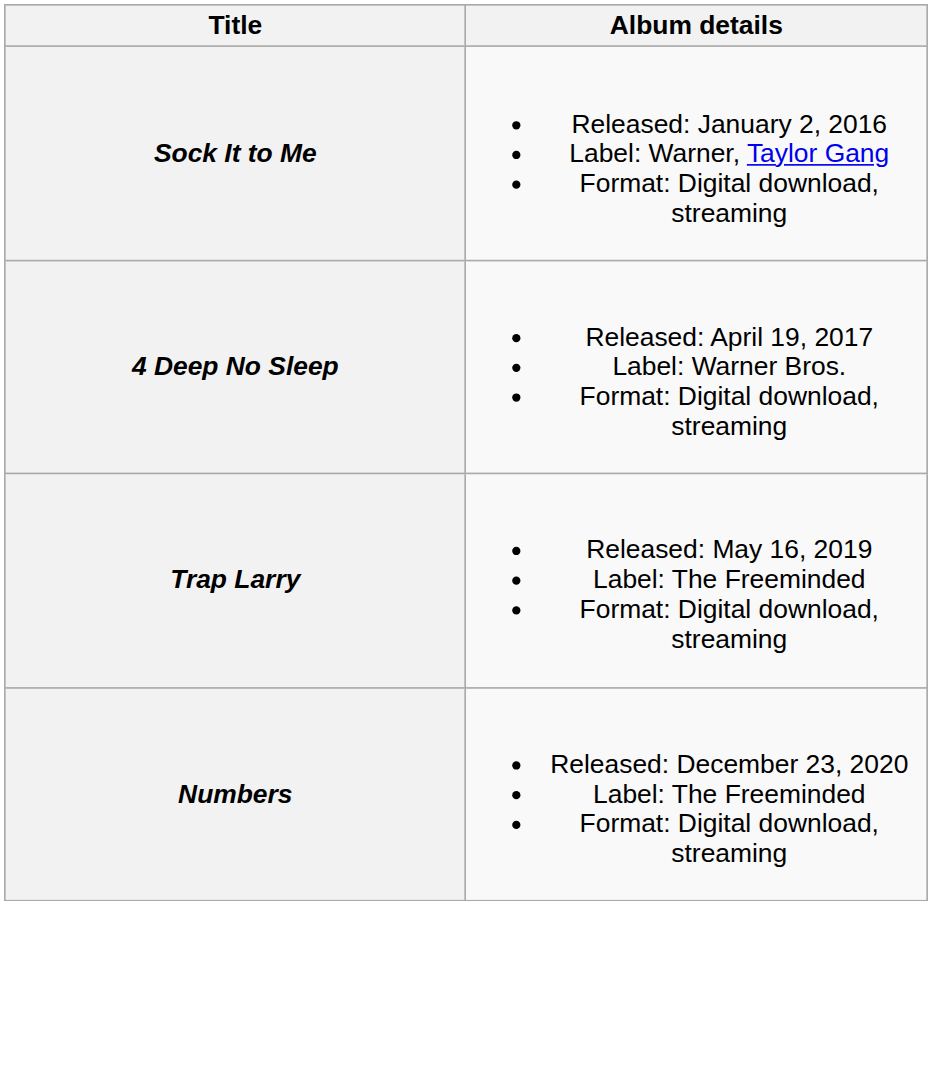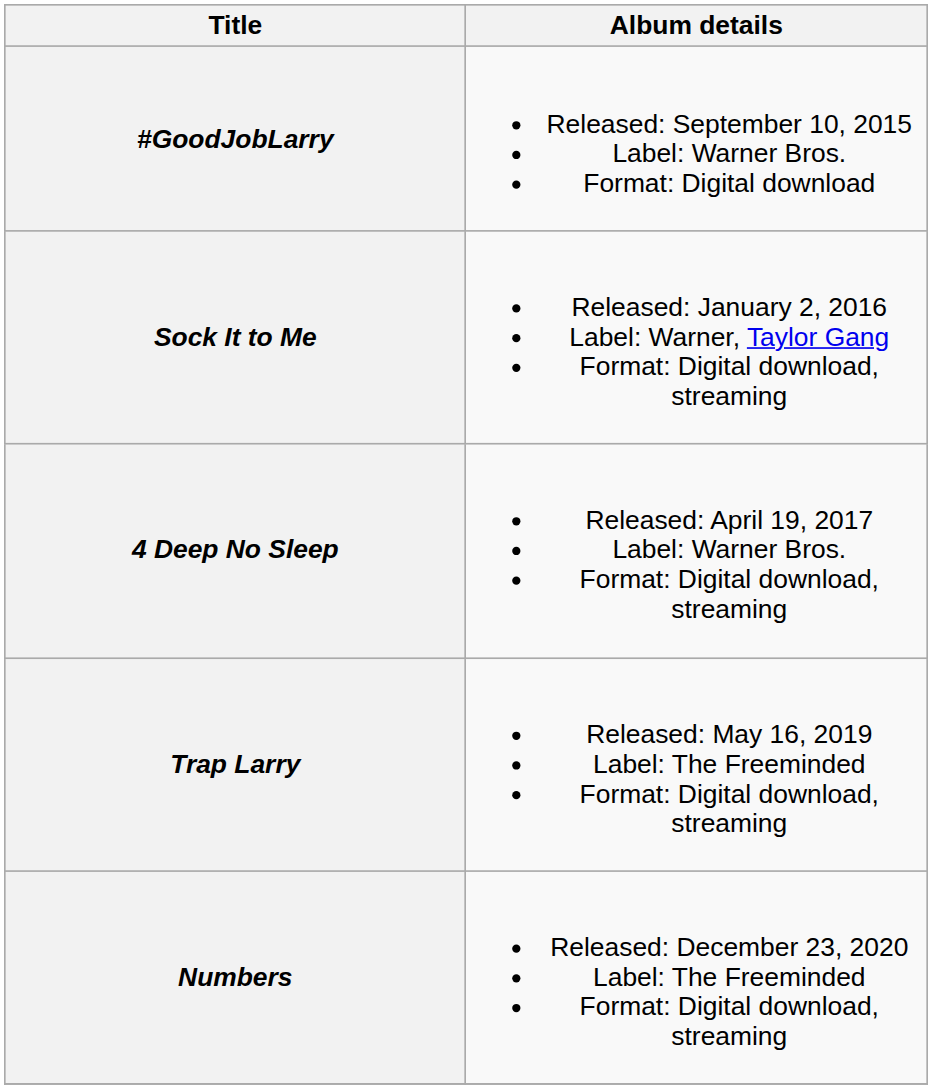 <table class="wikitable plainrowheaders" style="text-align:center;">
 <tr>
 <th scope="col" style="width:17em;">Title</th>
 <th scope="col" style="width:17em;">Album details</th>
+</tr>
+<tr>
+<th scope="row"><em>#GoodJobLarry</em></th>
+<td><br><ul><li>Released: September 10, 2015</li><li>Label: Warner Bros.</li><li>Format: Digital download</li></ul></td>
 </tr>
 <tr>
 <th scope="row"><em>Sock It to Me</em><br></th>
 <td><br><ul><li>Released: January 2, 2016</li><li>Label: Warner, <a href='#'>Taylor Gang</a></li><li>Format: Digital download, streaming</li></ul></td>
 </tr>
 <tr>
 <th scope="row"><em>4 Deep No Sleep</em></th>
 <td><br><ul><li>Released: April 19, 2017</li><li>Label: Warner Bros.</li><li>Format: Digital download, streaming</li></ul></td>
 </tr>
 <tr>
 <th scope="row"><em>Trap Larry</em></th>
 <td><br><ul><li>Released: May 16, 2019</li><li>Label: The Freeminded</li><li>Format: Digital download, streaming</li></ul></td>
 </tr>
 <tr>
 <th scope="row"><em>Numbers</em></th>
 <td><br><ul><li>Released: December 23, 2020</li><li>Label: The Freeminded</li><li>Format: Digital download, streaming</li></ul></td>
 </tr>
 <tr>
 </tr>
 </table>
